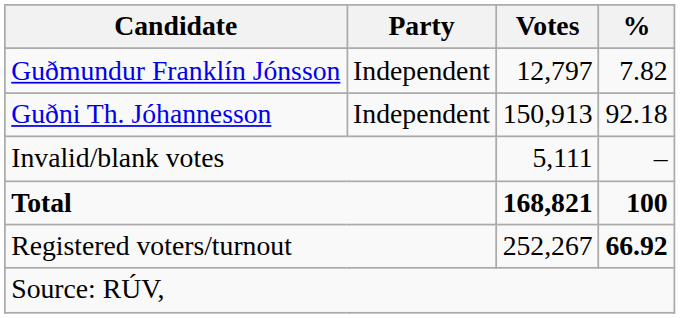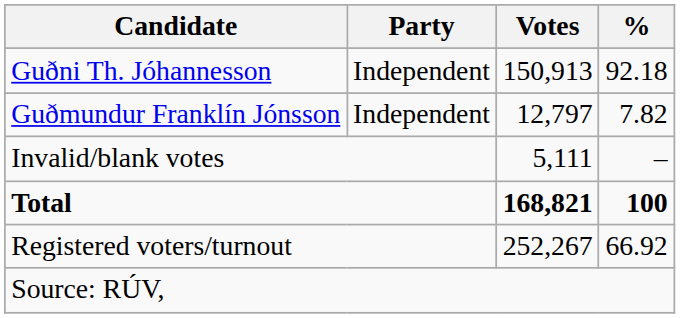 <table class=wikitable style=text-align:right>
 <tr>
 <th>Candidate</th>
 <th>Party</th>
 <th>Votes</th>
 <th>%</th>
 </tr>
 <tr>
+<td align=left><a href='#'>Guðni Th. Jóhannesson</a></td>
+<td align=left>Independent</td>
+<td>150,913</td>
+<td>92.18</td>
+</tr>
+<tr>
 <td align=left><a href='#'>Guðmundur Franklín Jónsson</a></td>
 <td align=left>Independent</td>
 <td>12,797</td>
 <td>7.82</td>
-</tr>
-<tr>
-<td align=left><a href='#'>Guðni Th. Jóhannesson</a></td>
-<td align=left>Independent</td>
-<td>150,913</td>
-<td>92.18</td>
 </tr>
 <tr>
 <td align=left colspan=2>Invalid/blank votes</td>
 <td>5,111</td>
 <td>–</td>
 </tr>
 <tr>
 <td align=left colspan=2><strong>Total</strong></td>
 <td><strong>168,821</strong></td>
 <td><strong>100</strong></td>
 </tr>
 <tr>
 <td align=left colspan=2>Registered voters/turnout</td>
 <td>252,267</td>
-<td><strong>66.92</strong></td>
+<td>66.92</td>
 </tr>
 <tr>
 <td align=left colspan=4>Source: RÚV, </td>
 </tr>
 </table>
